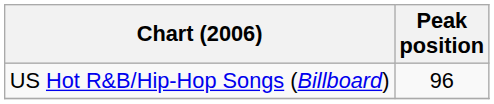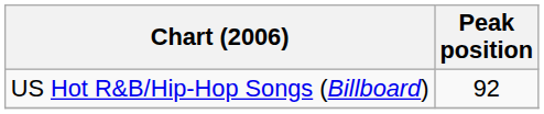 <table class="wikitable">
 <tr>
 <th align="left">Chart (2006)</th>
 <th align="center">Peak <br>position</th>
 </tr>
 <tr>
 <td align="left">US <a href='#'>Hot R&B/Hip-Hop Songs</a> (<a href='#'><em>Billboard</em></a>)</td>
-<td align="center">96</td>
+<td align="center">92</td>
 </tr>
 <tr>
 </tr>
 </table>
